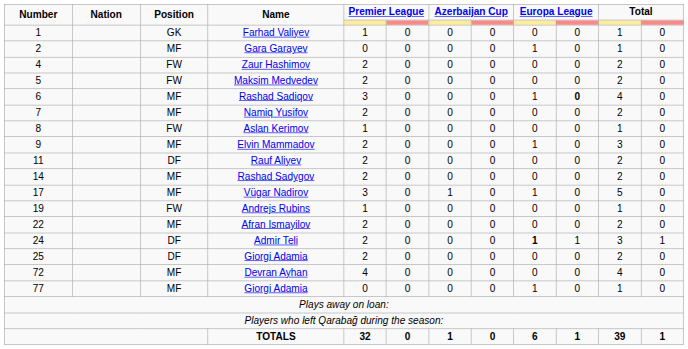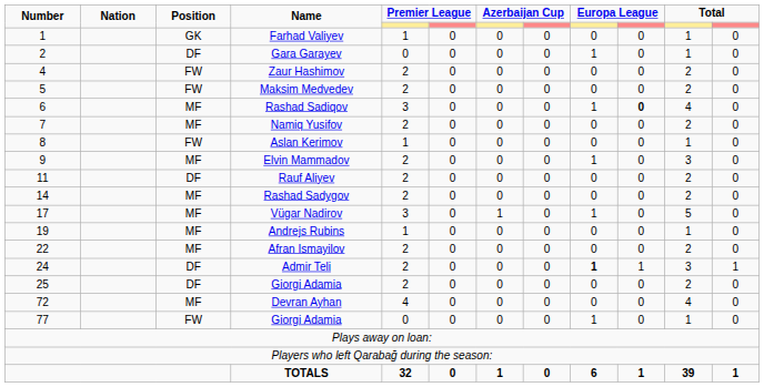 <table class="wikitable" style="text-align:center;">
 <tr>
 <td rowspan="2"  style="width:10%; text-align:center;"><strong>Number</strong></td>
 <td rowspan="2"  style="width:10%; text-align:center;"><strong>Nation</strong></td>
 <td rowspan="2"  style="width:10%; text-align:center;"><strong>Position</strong></td>
 <td rowspan="2"  style="width:20%; text-align:center;"><strong>Name</strong></td>
 <td colspan="2" style="text-align:center;"><strong><a href='#'>Premier League</a></strong></td>
 <td colspan="2" style="text-align:center;"><strong><a href='#'>Azerbaijan Cup</a></strong></td>
 <td colspan="2" style="text-align:center;"><strong><a href='#'>Europa League</a></strong></td>
 <td colspan="2" style="text-align:center;"><strong>Total</strong></td>
 </tr>
 <tr>
 <th style="width:60px; background:#fe9;"></th>
 <th style="width:60px; background:#ff8888;"></th>
 <th style="width:60px; background:#fe9;"></th>
 <th style="width:60px; background:#ff8888;"></th>
 <th style="width:60px; background:#fe9;"></th>
 <th style="width:60px; background:#ff8888;"></th>
 <th style="width:60px; background:#fe9;"></th>
 <th style="width:60px; background:#ff8888;"></th>
 </tr>
 <tr>
 <td>1</td>
 <td></td>
 <td>GK</td>
 <td><a href='#'>Farhad Valiyev</a></td>
 <td>1</td>
 <td>0</td>
 <td>0</td>
 <td>0</td>
 <td>0</td>
 <td>0</td>
 <td>1</td>
 <td>0</td>
 </tr>
 <tr>
 <td>2</td>
 <td></td>
-<td>MF</td>
+<td>DF</td>
 <td><a href='#'>Gara Garayev</a></td>
 <td>0</td>
 <td>0</td>
 <td>0</td>
 <td>0</td>
 <td>1</td>
 <td>0</td>
 <td>1</td>
 <td>0</td>
 </tr>
 <tr>
 <td>4</td>
 <td></td>
 <td>FW</td>
 <td><a href='#'>Zaur Hashimov</a></td>
 <td>2</td>
 <td>0</td>
 <td>0</td>
 <td>0</td>
 <td>0</td>
 <td>0</td>
 <td>2</td>
 <td>0</td>
 </tr>
 <tr>
 <td>5</td>
 <td></td>
 <td>FW</td>
 <td><a href='#'>Maksim Medvedev</a></td>
 <td>2</td>
 <td>0</td>
 <td>0</td>
 <td>0</td>
 <td>0</td>
 <td>0</td>
 <td>2</td>
 <td>0</td>
 </tr>
 <tr>
 <td>6</td>
 <td></td>
 <td>MF</td>
 <td><a href='#'>Rashad Sadiqov</a></td>
 <td>3</td>
 <td>0</td>
 <td>0</td>
 <td>0</td>
 <td>1</td>
 <td><strong>0</strong></td>
 <td>4</td>
 <td>0</td>
 </tr>
 <tr>
 <td>7</td>
 <td></td>
 <td>MF</td>
 <td><a href='#'>Namiq Yusifov</a></td>
 <td>2</td>
 <td>0</td>
 <td>0</td>
 <td>0</td>
 <td>0</td>
 <td>0</td>
 <td>2</td>
 <td>0</td>
 </tr>
 <tr>
 <td>8</td>
 <td></td>
 <td>FW</td>
 <td><a href='#'>Aslan Kerimov</a></td>
 <td>1</td>
 <td>0</td>
 <td>0</td>
 <td>0</td>
 <td>0</td>
 <td>0</td>
 <td>1</td>
 <td>0</td>
 </tr>
 <tr>
 <td>9</td>
 <td></td>
 <td>MF</td>
 <td><a href='#'>Elvin Mammadov</a></td>
 <td>2</td>
 <td>0</td>
 <td>0</td>
 <td>0</td>
 <td>1</td>
 <td>0</td>
 <td>3</td>
 <td>0</td>
 </tr>
 <tr>
 <td>11</td>
 <td></td>
 <td>DF</td>
 <td><a href='#'>Rauf Aliyev</a></td>
 <td>2</td>
 <td>0</td>
 <td>0</td>
 <td>0</td>
 <td>0</td>
 <td>0</td>
 <td>2</td>
 <td>0</td>
 </tr>
 <tr>
 <td>14</td>
 <td></td>
 <td>MF</td>
 <td><a href='#'>Rashad Sadygov</a></td>
 <td>2</td>
 <td>0</td>
 <td>0</td>
 <td>0</td>
 <td>0</td>
 <td>0</td>
 <td>2</td>
 <td>0</td>
 </tr>
 <tr>
 <td>17</td>
 <td></td>
 <td>MF</td>
 <td><a href='#'>Vügar Nadirov</a></td>
 <td>3</td>
 <td>0</td>
 <td>1</td>
 <td>0</td>
 <td>1</td>
 <td>0</td>
 <td>5</td>
 <td>0</td>
 </tr>
 <tr>
 <td>19</td>
 <td></td>
-<td>FW</td>
+<td>MF</td>
 <td><a href='#'>Andrejs Rubins</a></td>
 <td>1</td>
 <td>0</td>
 <td>0</td>
 <td>0</td>
 <td>0</td>
 <td>0</td>
 <td>1</td>
 <td>0</td>
 </tr>
 <tr>
 <td>22</td>
 <td></td>
 <td>MF</td>
 <td><a href='#'>Afran Ismayilov</a></td>
 <td>2</td>
 <td>0</td>
 <td>0</td>
 <td>0</td>
 <td>0</td>
 <td>0</td>
 <td>2</td>
 <td>0</td>
 </tr>
 <tr>
 <td>24</td>
 <td></td>
 <td>DF</td>
 <td><a href='#'>Admir Teli</a></td>
 <td>2</td>
 <td>0</td>
 <td>0</td>
 <td>0</td>
 <td><strong>1</strong></td>
 <td>1</td>
 <td>3</td>
 <td>1</td>
 </tr>
 <tr>
 <td>25</td>
 <td></td>
 <td>DF</td>
 <td><a href='#'>Giorgi Adamia</a></td>
 <td>2</td>
 <td>0</td>
 <td>0</td>
 <td>0</td>
 <td>0</td>
 <td>0</td>
 <td>2</td>
 <td>0</td>
 </tr>
 <tr>
 <td>72</td>
 <td></td>
 <td>MF</td>
 <td><a href='#'>Devran Ayhan</a></td>
 <td>4</td>
 <td>0</td>
 <td>0</td>
 <td>0</td>
 <td>0</td>
 <td>0</td>
 <td>4</td>
 <td>0</td>
 </tr>
 <tr>
 <td>77</td>
 <td></td>
-<td>MF</td>
+<td>FW</td>
 <td><a href='#'>Giorgi Adamia</a></td>
 <td>0</td>
 <td>0</td>
 <td>0</td>
 <td>0</td>
 <td>1</td>
 <td>0</td>
 <td>1</td>
 <td>0</td>
 </tr>
 <tr>
 <td colspan="16"><em>Plays away on loan:</em></td>
 </tr>
 <tr>
 <td colspan="16"><em>Players who left Qarabağ during the season:</em></td>
 </tr>
 <tr>
 <td colspan="3"></td>
 <td><strong>TOTALS</strong></td>
 <td><strong>32</strong></td>
 <td><strong>0</strong></td>
 <td><strong>1</strong></td>
 <td><strong>0</strong></td>
 <td><strong>6</strong></td>
 <td><strong>1</strong></td>
 <td><strong>39</strong></td>
 <td><strong>1</strong></td>
 </tr>
 </table>
